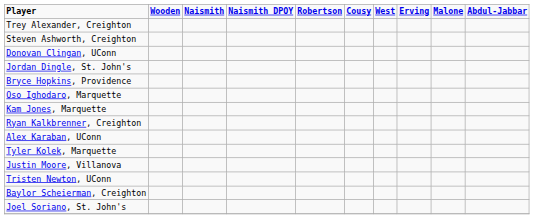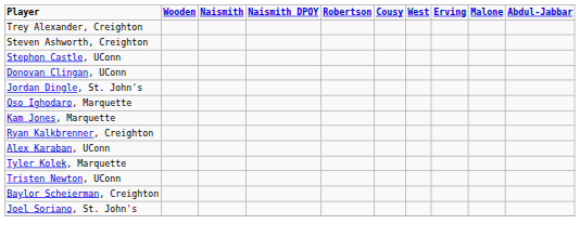 <table class="wikitable" style="white-space:nowrap; font-size:90%;">
 <tr>
 <td><strong>Player</strong></td>
 <td><strong><a href='#'>Wooden</a></strong></td>
 <td><strong><a href='#'>Naismith</a></strong></td>
 <td><strong><a href='#'>Naismith DPOY</a></strong></td>
 <td><strong><a href='#'>Robertson</a></strong></td>
 <td><strong><a href='#'>Cousy</a></strong></td>
 <td><a href='#'><strong>West</strong></a></td>
 <td><strong><a href='#'>Erving</a></strong> </td>
 <td><strong><a href='#'>Malone</a></strong></td>
 <td><strong><a href='#'>Abdul-Jabbar</a></strong> </td>
 </tr>
 <tr>
 <td>Trey Alexander, Creighton</td>
 <td></td>
 <td></td>
 <td></td>
 <td></td>
 <td></td>
 <td></td>
 <td></td>
 <td></td>
 <td></td>
 </tr>
 <tr>
 <td>Steven Ashworth, Creighton</td>
 <td></td>
 <td></td>
 <td></td>
 <td></td>
 <td></td>
 <td></td>
 <td></td>
 <td></td>
 <td></td>
 </tr>
 <tr>
+<td><a href='#'>Stephon Castle</a>, UConn</td>
+<td></td>
+<td></td>
+<td></td>
+<td></td>
+<td></td>
+<td></td>
+<td></td>
+<td></td>
+<td></td>
+</tr>
+<tr>
 <td><a href='#'>Donovan Clingan</a>, UConn</td>
 <td></td>
 <td></td>
 <td></td>
 <td></td>
 <td></td>
 <td></td>
 <td></td>
 <td></td>
 <td></td>
 </tr>
 <tr>
 <td><a href='#'>Jordan Dingle</a>, St. John's</td>
-<td></td>
-<td></td>
-<td></td>
-<td></td>
-<td></td>
-<td></td>
-<td></td>
-<td></td>
-<td></td>
-</tr>
-<tr>
-<td><a href='#'>Bryce Hopkins</a>, Providence</td>
 <td></td>
 <td></td>
 <td></td>
 <td></td>
 <td></td>
 <td></td>
 <td></td>
 <td></td>
 <td></td>
 </tr>
 <tr>
 <td><a href='#'>Oso Ighodaro</a>, Marquette</td>
 <td></td>
 <td></td>
 <td></td>
 <td></td>
 <td></td>
 <td></td>
 <td></td>
 <td></td>
 <td></td>
 </tr>
 <tr>
 <td><a href='#'>Kam Jones</a>, Marquette</td>
 <td></td>
 <td></td>
 <td></td>
 <td></td>
 <td></td>
 <td></td>
 <td></td>
 <td></td>
 <td></td>
 </tr>
 <tr>
 <td><a href='#'>Ryan Kalkbrenner</a>, Creighton</td>
 <td></td>
 <td></td>
 <td></td>
 <td></td>
 <td></td>
 <td></td>
 <td></td>
 <td></td>
 <td></td>
 </tr>
 <tr>
 <td><a href='#'>Alex Karaban</a>, UConn</td>
 <td></td>
 <td></td>
 <td></td>
 <td></td>
 <td></td>
 <td></td>
 <td></td>
 <td></td>
 <td></td>
 </tr>
 <tr>
 <td><a href='#'>Tyler Kolek</a>, Marquette</td>
 <td></td>
 <td></td>
 <td></td>
 <td></td>
 <td></td>
 <td></td>
 <td></td>
 <td></td>
 <td></td>
 </tr>
 <tr>
-<td><a href='#'>Justin Moore</a>, Villanova</td>
-<td></td>
-<td></td>
-<td></td>
-<td></td>
-<td></td>
-<td></td>
-<td></td>
-<td></td>
-<td></td>
-</tr>
-<tr>
 <td><a href='#'>Tristen Newton</a>, UConn</td>
 <td></td>
 <td></td>
 <td></td>
 <td></td>
 <td></td>
 <td></td>
 <td></td>
 <td></td>
 <td></td>
 </tr>
 <tr>
 <td><a href='#'>Baylor Scheierman</a>, Creighton</td>
 <td></td>
 <td></td>
 <td></td>
 <td></td>
 <td></td>
 <td></td>
 <td></td>
 <td></td>
 <td></td>
 </tr>
 <tr>
 <td><a href='#'>Joel Soriano</a>, St. John's</td>
 <td></td>
 <td></td>
 <td></td>
 <td></td>
 <td></td>
 <td></td>
 <td></td>
 <td></td>
 <td></td>
 </tr>
 <tr>
 </tr>
 </table>
